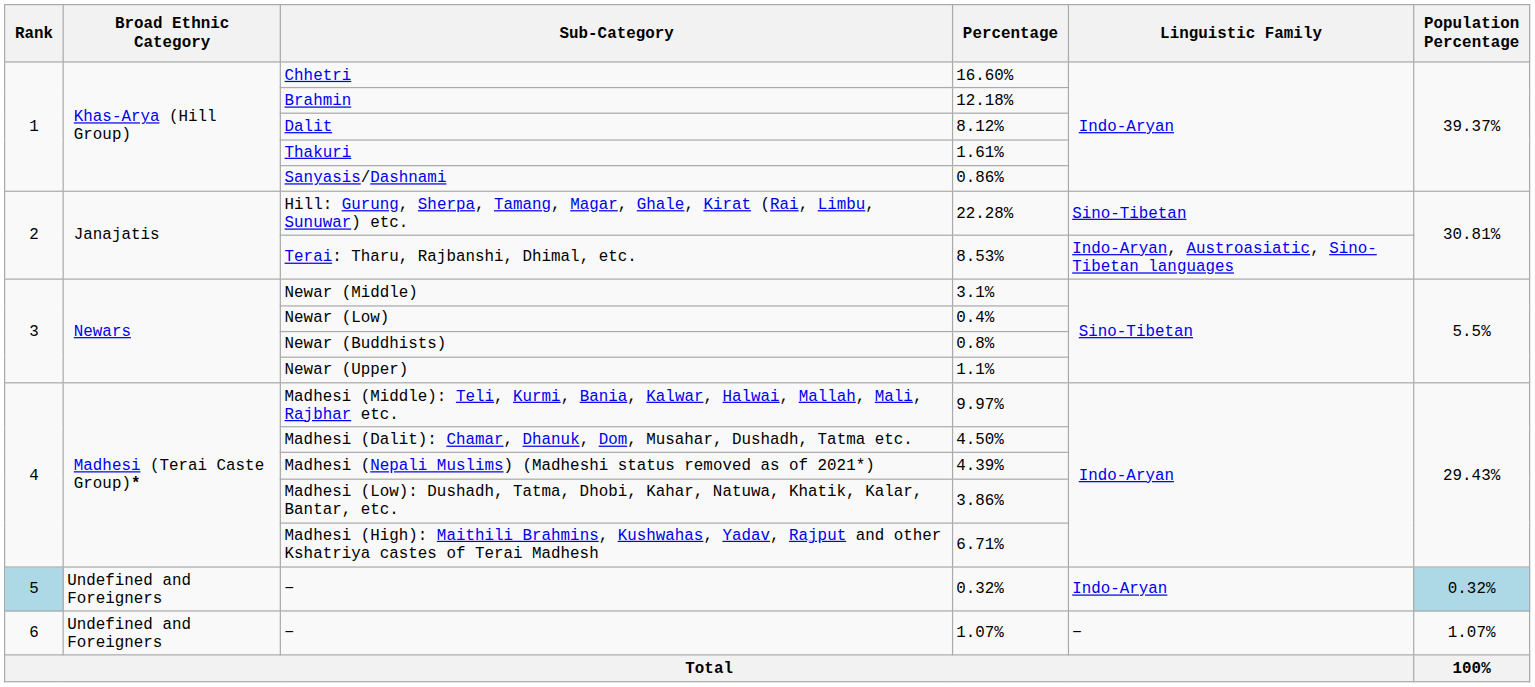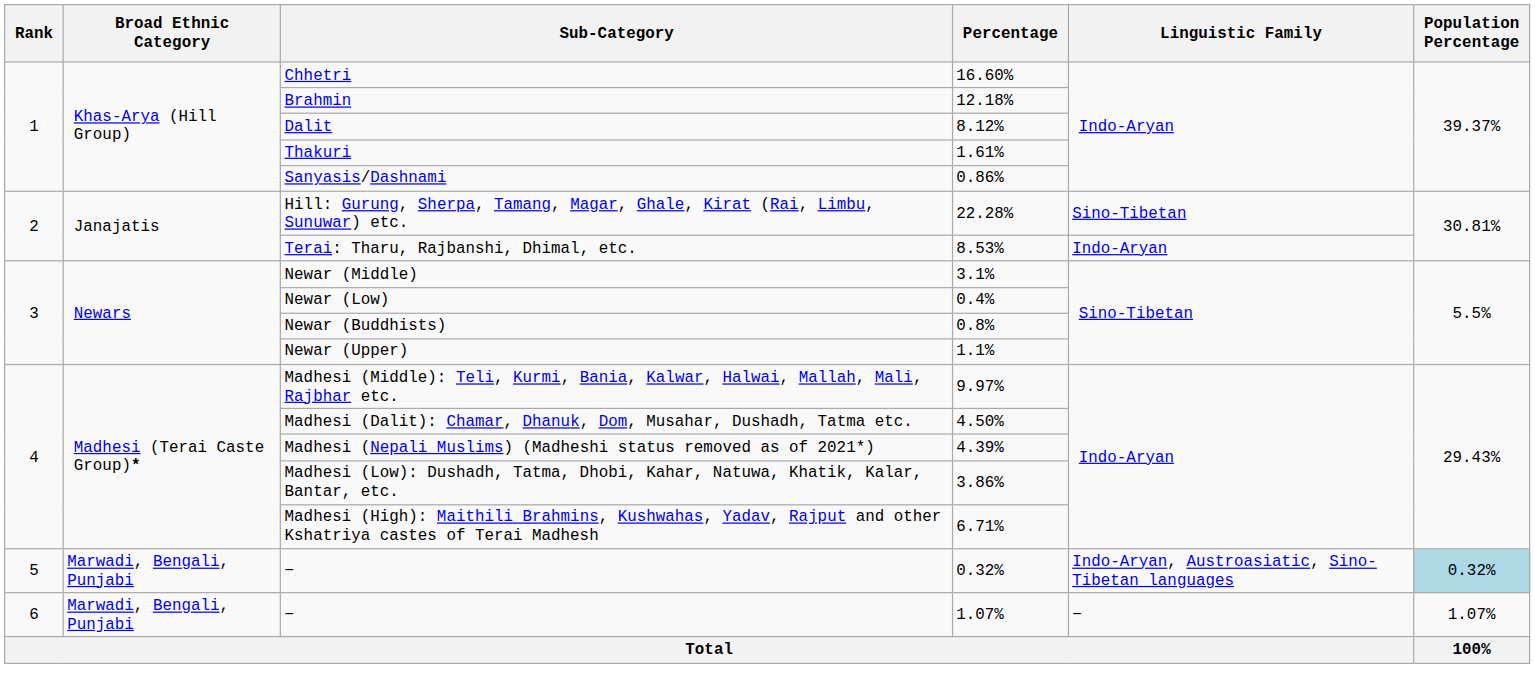 <table class="wikitable">
 <tr>
 <th style="padding: 8px;">Rank</th>
 <th style="padding: 8px;">Broad Ethnic Category</th>
 <th style="padding: 8px;">Sub-Category</th>
 <th style="padding: 8px;">Percentage</th>
 <th style="padding: 8px;">Linguistic Family</th>
 <th style="padding: 8px;">Population<br>Percentage</th>
 </tr>
 <tr>
 <td rowspan="5" style="text-align: center; padding: 8px;">1</td>
 <td rowspan="5" style="padding: 8px;"><a href='#'>Khas-Arya</a> (Hill Group)</td>
 <td><a href='#'>Chhetri</a></td>
 <td>16.60%</td>
 <td rowspan="5" style="padding: 8px;"><a href='#'>Indo-Aryan</a></td>
 <td rowspan="5" style="text-align: center; padding: 8px;">39.37%</td>
 </tr>
 <tr>
 <td><a href='#'>Brahmin</a></td>
 <td>12.18%</td>
 </tr>
 <tr>
 <td><a href='#'>Dalit</a></td>
 <td>8.12%</td>
 </tr>
 <tr>
 <td><a href='#'>Thakuri</a></td>
 <td>1.61%</td>
 </tr>
 <tr>
 <td><a href='#'>Sanyasis</a>/<a href='#'>Dashnami</a></td>
 <td>0.86%</td>
 </tr>
 <tr>
 <td rowspan="2" style="text-align: center; padding: 8px;">2</td>
 <td rowspan="2" style="padding: 8px;">Janajatis</td>
 <td>Hill: <a href='#'>Gurung</a>, <a href='#'>Sherpa</a>, <a href='#'>Tamang</a>, <a href='#'>Magar</a>, <a href='#'>Ghale</a>, <a href='#'>Kirat</a> (<a href='#'>Rai</a>, <a href='#'>Limbu</a>, <a href='#'>Sunuwar</a>) etc.</td>
 <td>22.28%</td>
 <td><a href='#'>Sino-Tibetan</a></td>
 <td rowspan="2" style="text-align: center; padding: 8px;">30.81%</td>
 </tr>
 <tr>
 <td><a href='#'>Terai</a>: Tharu, Rajbanshi, Dhimal, etc.</td>
 <td>8.53%</td>
-<td><a href='#'>Indo-Aryan</a>, <a href='#'>Austroasiatic</a>, <a href='#'>Sino-Tibetan languages</a></td>
+<td><a href='#'>Indo-Aryan</a></td>
 </tr>
 <tr>
 <td rowspan="4" style="text-align: center; padding: 8px;">3</td>
 <td rowspan="4" style="padding: 8px;"><a href='#'>Newars</a></td>
 <td>Newar (Middle)</td>
 <td>3.1%</td>
 <td rowspan="4" style="padding: 8px;"><a href='#'>Sino-Tibetan</a></td>
 <td rowspan="4" style="text-align: center; padding: 8px;">5.5%</td>
 </tr>
 <tr>
 <td>Newar (Low)</td>
 <td>0.4%</td>
 </tr>
 <tr>
 <td>Newar (Buddhists)</td>
 <td>0.8%</td>
 </tr>
 <tr>
 <td>Newar (Upper)</td>
 <td>1.1%</td>
 </tr>
 <tr>
 <td rowspan="5" style="text-align: center; padding: 8px;">4</td>
 <td rowspan="5" style="padding: 8px;"><a href='#'>Madhesi</a> (Terai Caste Group)<strong>*</strong></td>
 <td>Madhesi (Middle): <a href='#'>Teli</a>, <a href='#'>Kurmi</a>, <a href='#'>Bania</a>, <a href='#'>Kalwar</a>, <a href='#'>Halwai</a>, <a href='#'>Mallah</a>, <a href='#'>Mali</a>, <a href='#'>Rajbhar</a> etc.</td>
 <td>9.97%</td>
 <td rowspan="5" style="padding: 8px;"><a href='#'>Indo-Aryan</a></td>
 <td rowspan="5" style="text-align: center; padding: 8px;">29.43%</td>
 </tr>
 <tr>
 <td>Madhesi (Dalit): <a href='#'>Chamar</a>, <a href='#'>Dhanuk</a>, <a href='#'>Dom</a>, Musahar, Dushadh, Tatma etc.</td>
 <td>4.50%</td>
 </tr>
 <tr>
 <td>Madhesi (<a href='#'>Nepali Muslims</a>) (Madheshi status removed as of 2021*)</td>
 <td>4.39%</td>
 </tr>
 <tr>
 <td>Madhesi (Low): Dushadh, Tatma, Dhobi, Kahar, Natuwa, Khatik, Kalar, Bantar, etc.</td>
 <td>3.86%</td>
 </tr>
 <tr>
 <td>Madhesi (High): <a href='#'>Maithili Brahmins</a>, <a href='#'>Kushwahas</a>, <a href='#'>Yadav</a>, <a href='#'>Rajput</a> and other Kshatriya castes of Terai Madhesh</td>
 <td>6.71%</td>
 </tr>
 <tr>
-<td style="background: lightblue; text-align: center; padding: 8px;">5</td>
-<td>Undefined and Foreigners</td>
+<td style="text-align: center; padding: 8px;">5</td>
+<td><a href='#'>Marwadi</a>, <a href='#'>Bengali</a>, <a href='#'>Punjabi</a></td>
 <td>−</td>
 <td>0.32%</td>
-<td><a href='#'>Indo-Aryan</a></td>
+<td><a href='#'>Indo-Aryan</a>, <a href='#'>Austroasiatic</a>, <a href='#'>Sino-Tibetan languages</a></td>
 <td style="background: lightblue; text-align: center; padding: 8px;">0.32%</td>
 </tr>
 <tr>
 <td style="text-align: center; padding: 8px;">6</td>
-<td>Undefined and Foreigners</td>
+<td><a href='#'>Marwadi</a>, <a href='#'>Bengali</a>, <a href='#'>Punjabi</a></td>
 <td>−</td>
 <td>1.07%</td>
 <td>−</td>
 <td style="text-align: center; padding: 8px;">1.07%</td>
 </tr>
 <tr>
 <th colspan=5>Total</th>
 <th>100%</th>
 </tr>
 </table>
